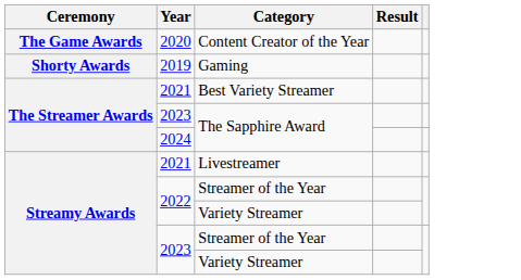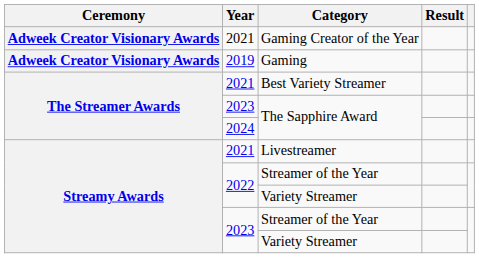 <table class="wikitable plainrowheaders sortable">
 <tr>
 <th scope="col">Ceremony</th>
 <th scope="col">Year</th>
 <th scope="col">Category</th>
 <th scope="col">Result</th>
 <th scope="col" class="unsortable"></th>
 </tr>
 <tr>
-<th scope="row"><a href='#'>The Game Awards</a></th>
-<td><a href='#'>2020</a></td>
-<td>Content Creator of the Year</td>
+<th scope="row"><a href='#'>Adweek Creator Visionary Awards</a></th>
+<td>2021</td>
+<td>Gaming Creator of the Year</td>
 <td></td>
 <td align="center"></td>
 </tr>
 <tr>
-<th scope="row"><a href='#'>Shorty Awards</a></th>
+<th scope="row"><a href='#'>Adweek Creator Visionary Awards</a></th>
 <td><a href='#'>2019</a></td>
 <td>Gaming</td>
 <td></td>
 <td align="center"></td>
 </tr>
 <tr>
 <th rowspan="3" scope="row"><a href='#'>The Streamer Awards</a></th>
 <td><a href='#'>2021</a></td>
 <td>Best Variety Streamer</td>
 <td></td>
 <td align="center"></td>
 </tr>
 <tr>
 <td><a href='#'>2023</a></td>
 <td rowspan="2">The Sapphire Award</td>
 <td></td>
 <td align="center"></td>
 </tr>
 <tr>
 <td><a href='#'>2024</a></td>
 <td></td>
 <td></td>
 </tr>
 <tr>
 <th scope="row" rowspan="5"><a href='#'>Streamy Awards</a></th>
 <td><a href='#'>2021</a></td>
 <td>Livestreamer</td>
 <td></td>
 <td align="center"></td>
 </tr>
 <tr>
 <td rowspan="2"><a href='#'>2022</a></td>
 <td>Streamer of the Year</td>
 <td></td>
 <td rowspan="2" align="center"></td>
 </tr>
 <tr>
 <td>Variety Streamer</td>
 <td></td>
 </tr>
 <tr>
 <td rowspan="2"><a href='#'>2023</a></td>
 <td>Streamer of the Year</td>
 <td></td>
 <td rowspan="2" style="text-align:center"></td>
 </tr>
 <tr>
 <td>Variety Streamer</td>
 <td></td>
 </tr>
 </table>
